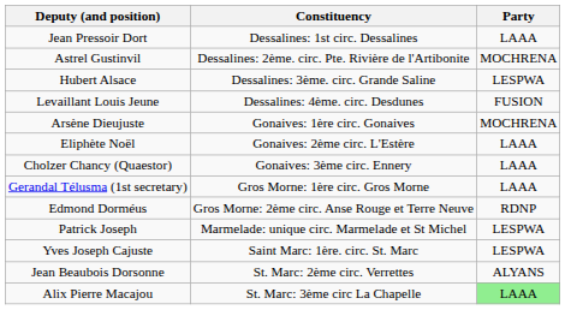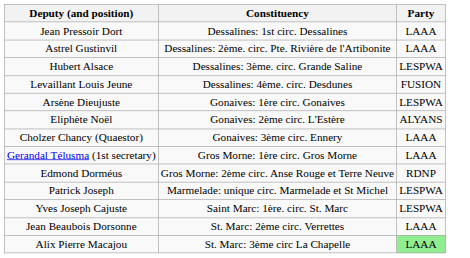 <table class="wikitable" style="text-align:center;">
 <tr>
 <th>Deputy (and position)</th>
 <th>Constituency</th>
 <th>Party</th>
 </tr>
 <tr>
 <td>Jean Pressoir Dort</td>
 <td>Dessalines: 1st circ. Dessalines</td>
 <td>LAAA</td>
 </tr>
 <tr>
 <td>Astrel Gustinvil</td>
 <td>Dessalines: 2ème. circ. Pte. Rivière de l'Artibonite</td>
-<td>MOCHRENA</td>
+<td>LAAA</td>
 </tr>
 <tr>
 <td>Hubert Alsace</td>
 <td>Dessalines: 3ème. circ. Grande Saline</td>
 <td>LESPWA</td>
 </tr>
 <tr>
 <td>Levaillant Louis Jeune</td>
 <td>Dessalines: 4ème. circ. Desdunes</td>
 <td>FUSION</td>
 </tr>
 <tr>
 <td>Arsène Dieujuste</td>
 <td>Gonaives: 1ère circ. Gonaives</td>
-<td>MOCHRENA</td>
+<td>LESPWA</td>
 </tr>
 <tr>
 <td>Eliphète Noël</td>
 <td>Gonaives: 2ème circ. L'Estère</td>
-<td>LAAA</td>
+<td>ALYANS</td>
 </tr>
 <tr>
 <td>Cholzer Chancy (Quaestor)</td>
 <td>Gonaives: 3ème circ. Ennery</td>
 <td>LAAA</td>
 </tr>
 <tr>
 <td><a href='#'>Gerandal Télusma</a> (1st secretary)</td>
 <td>Gros Morne: 1ère circ. Gros Morne</td>
 <td>LAAA</td>
 </tr>
 <tr>
 <td>Edmond Dorméus</td>
 <td>Gros Morne: 2ème circ. Anse Rouge et Terre Neuve</td>
 <td>RDNP</td>
 </tr>
 <tr>
 <td>Patrick Joseph</td>
 <td>Marmelade: unique circ. Marmelade et St Michel</td>
 <td>LESPWA</td>
 </tr>
 <tr>
 <td>Yves Joseph Cajuste</td>
 <td>Saint Marc: 1ère. circ. St. Marc</td>
 <td>LESPWA</td>
 </tr>
 <tr>
 <td>Jean Beaubois Dorsonne</td>
 <td>St. Marc: 2ème circ. Verrettes</td>
-<td>ALYANS</td>
+<td>LAAA</td>
 </tr>
 <tr>
 <td>Alix Pierre Macajou</td>
 <td>St. Marc: 3ème circ La Chapelle</td>
 <td style="background: lightgreen;">LAAA</td>
 </tr>
 </table>
